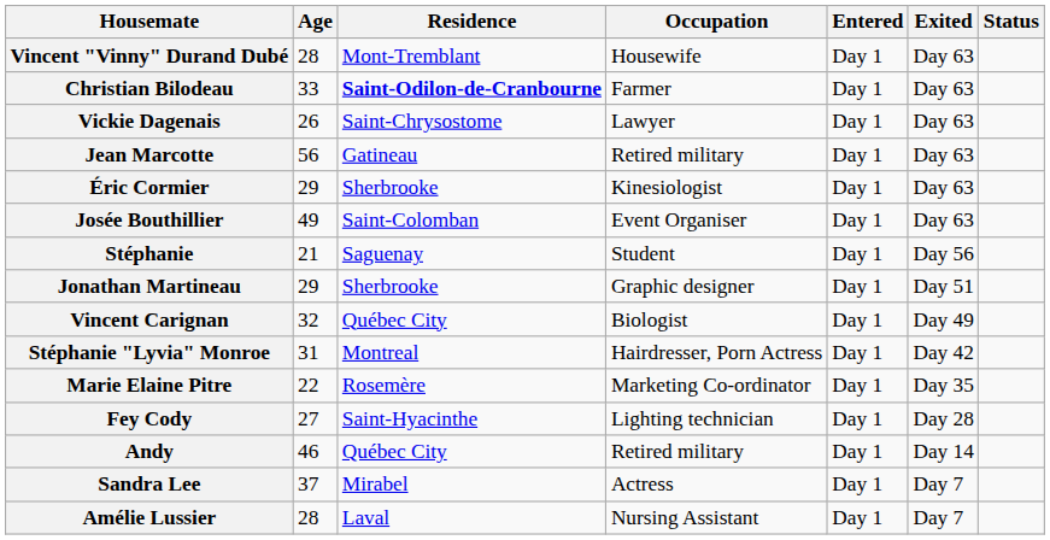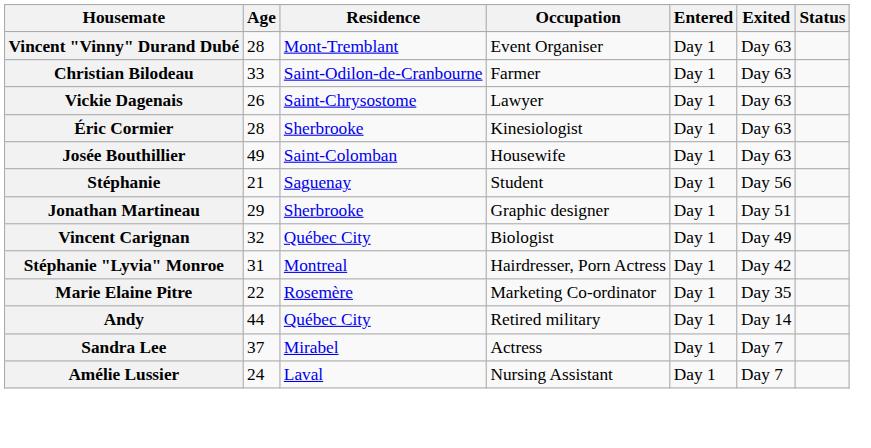 <table class="wikitable sortable">
 <tr>
 <th>Housemate</th>
 <th>Age</th>
 <th>Residence</th>
 <th>Occupation</th>
 <th>Entered</th>
 <th>Exited</th>
 <th>Status</th>
 </tr>
 <tr>
 <th>Vincent "Vinny" Durand Dubé</th>
 <td>28</td>
 <td><a href='#'>Mont-Tremblant</a></td>
-<td>Housewife</td>
+<td>Event Organiser</td>
 <td>Day 1</td>
 <td>Day 63</td>
 <td></td>
 </tr>
 <tr>
 <th>Christian Bilodeau</th>
 <td>33</td>
-<td><strong><a href='#'>Saint-Odilon-de-Cranbourne</a></strong></td>
+<td><a href='#'>Saint-Odilon-de-Cranbourne</a></td>
 <td>Farmer</td>
 <td>Day 1</td>
 <td>Day 63</td>
 <td></td>
 </tr>
 <tr>
 <th>Vickie Dagenais</th>
 <td>26</td>
 <td><a href='#'>Saint-Chrysostome</a></td>
 <td>Lawyer</td>
 <td>Day 1</td>
 <td>Day 63</td>
 <td></td>
 </tr>
 <tr>
-<th>Jean Marcotte</th>
-<td>56</td>
-<td><a href='#'>Gatineau</a></td>
-<td>Retired military</td>
-<td>Day 1</td>
-<td>Day 63</td>
-<td></td>
-</tr>
-<tr>
 <th>Éric Cormier</th>
-<td>29</td>
+<td>28</td>
 <td><a href='#'>Sherbrooke</a></td>
 <td>Kinesiologist</td>
 <td>Day 1</td>
 <td>Day 63</td>
 <td></td>
 </tr>
 <tr>
 <th>Josée Bouthillier</th>
 <td>49</td>
 <td><a href='#'>Saint-Colomban</a></td>
-<td>Event Organiser</td>
+<td>Housewife</td>
 <td>Day 1</td>
 <td>Day 63</td>
 <td></td>
 </tr>
 <tr>
 <th>Stéphanie</th>
 <td>21</td>
 <td><a href='#'>Saguenay</a></td>
 <td>Student</td>
 <td>Day 1</td>
 <td>Day 56</td>
 <td></td>
 </tr>
 <tr>
 <th>Jonathan Martineau</th>
 <td>29</td>
 <td><a href='#'>Sherbrooke</a></td>
 <td>Graphic designer</td>
 <td>Day 1</td>
 <td>Day 51</td>
 <td></td>
 </tr>
 <tr>
 <th>Vincent Carignan</th>
 <td>32</td>
 <td><a href='#'>Québec City</a></td>
 <td>Biologist</td>
 <td>Day 1</td>
 <td>Day 49</td>
 <td></td>
 </tr>
 <tr>
 <th>Stéphanie "Lyvia" Monroe</th>
 <td>31</td>
 <td><a href='#'>Montreal</a></td>
 <td>Hairdresser, Porn Actress</td>
 <td>Day 1</td>
 <td>Day 42</td>
 <td></td>
 </tr>
 <tr>
 <th>Marie Elaine Pitre</th>
 <td>22</td>
 <td><a href='#'>Rosemère</a></td>
 <td>Marketing Co-ordinator</td>
 <td>Day 1</td>
 <td>Day 35</td>
 <td></td>
 </tr>
 <tr>
-<th>Fey Cody</th>
-<td>27</td>
-<td><a href='#'>Saint-Hyacinthe</a></td>
-<td>Lighting technician</td>
-<td>Day 1</td>
-<td>Day 28</td>
-<td></td>
-</tr>
-<tr>
 <th>Andy</th>
-<td>46</td>
+<td>44</td>
 <td><a href='#'>Québec City</a></td>
 <td>Retired military</td>
 <td>Day 1</td>
 <td>Day 14</td>
 <td></td>
 </tr>
 <tr>
 <th>Sandra Lee</th>
 <td>37</td>
 <td><a href='#'>Mirabel</a></td>
 <td>Actress</td>
 <td>Day 1</td>
 <td>Day 7</td>
 <td></td>
 </tr>
 <tr>
 <th>Amélie Lussier</th>
-<td>28</td>
+<td>24</td>
 <td><a href='#'>Laval</a></td>
 <td>Nursing Assistant</td>
 <td>Day 1</td>
 <td>Day 7</td>
 <td></td>
 </tr>
 </table>
